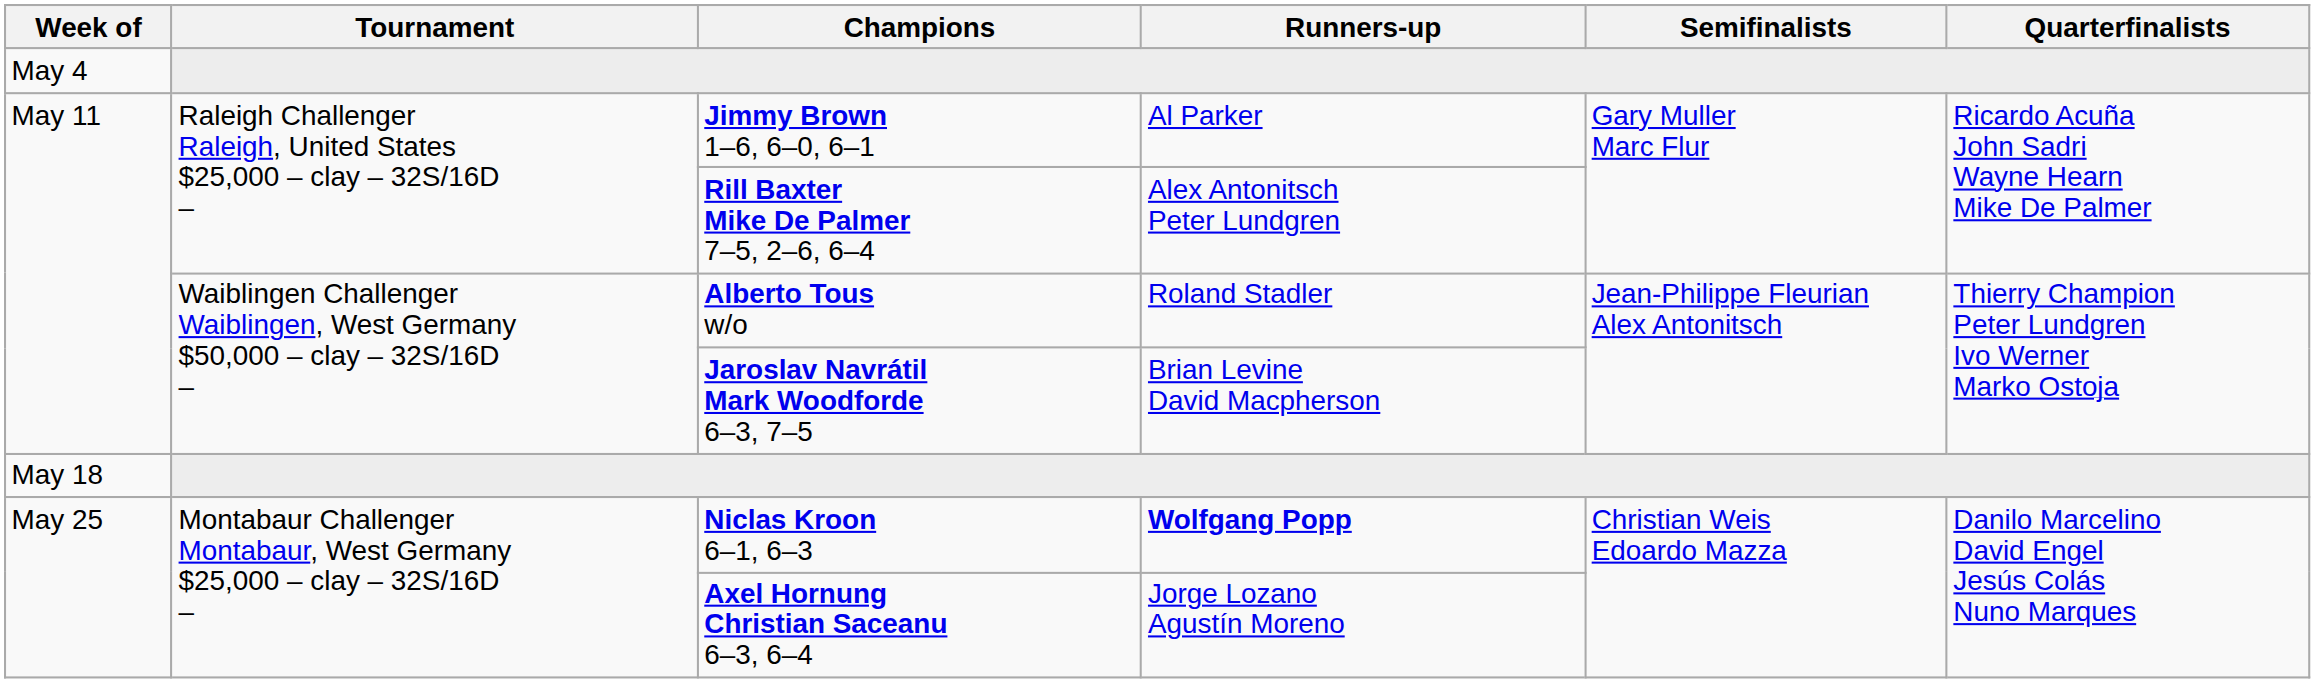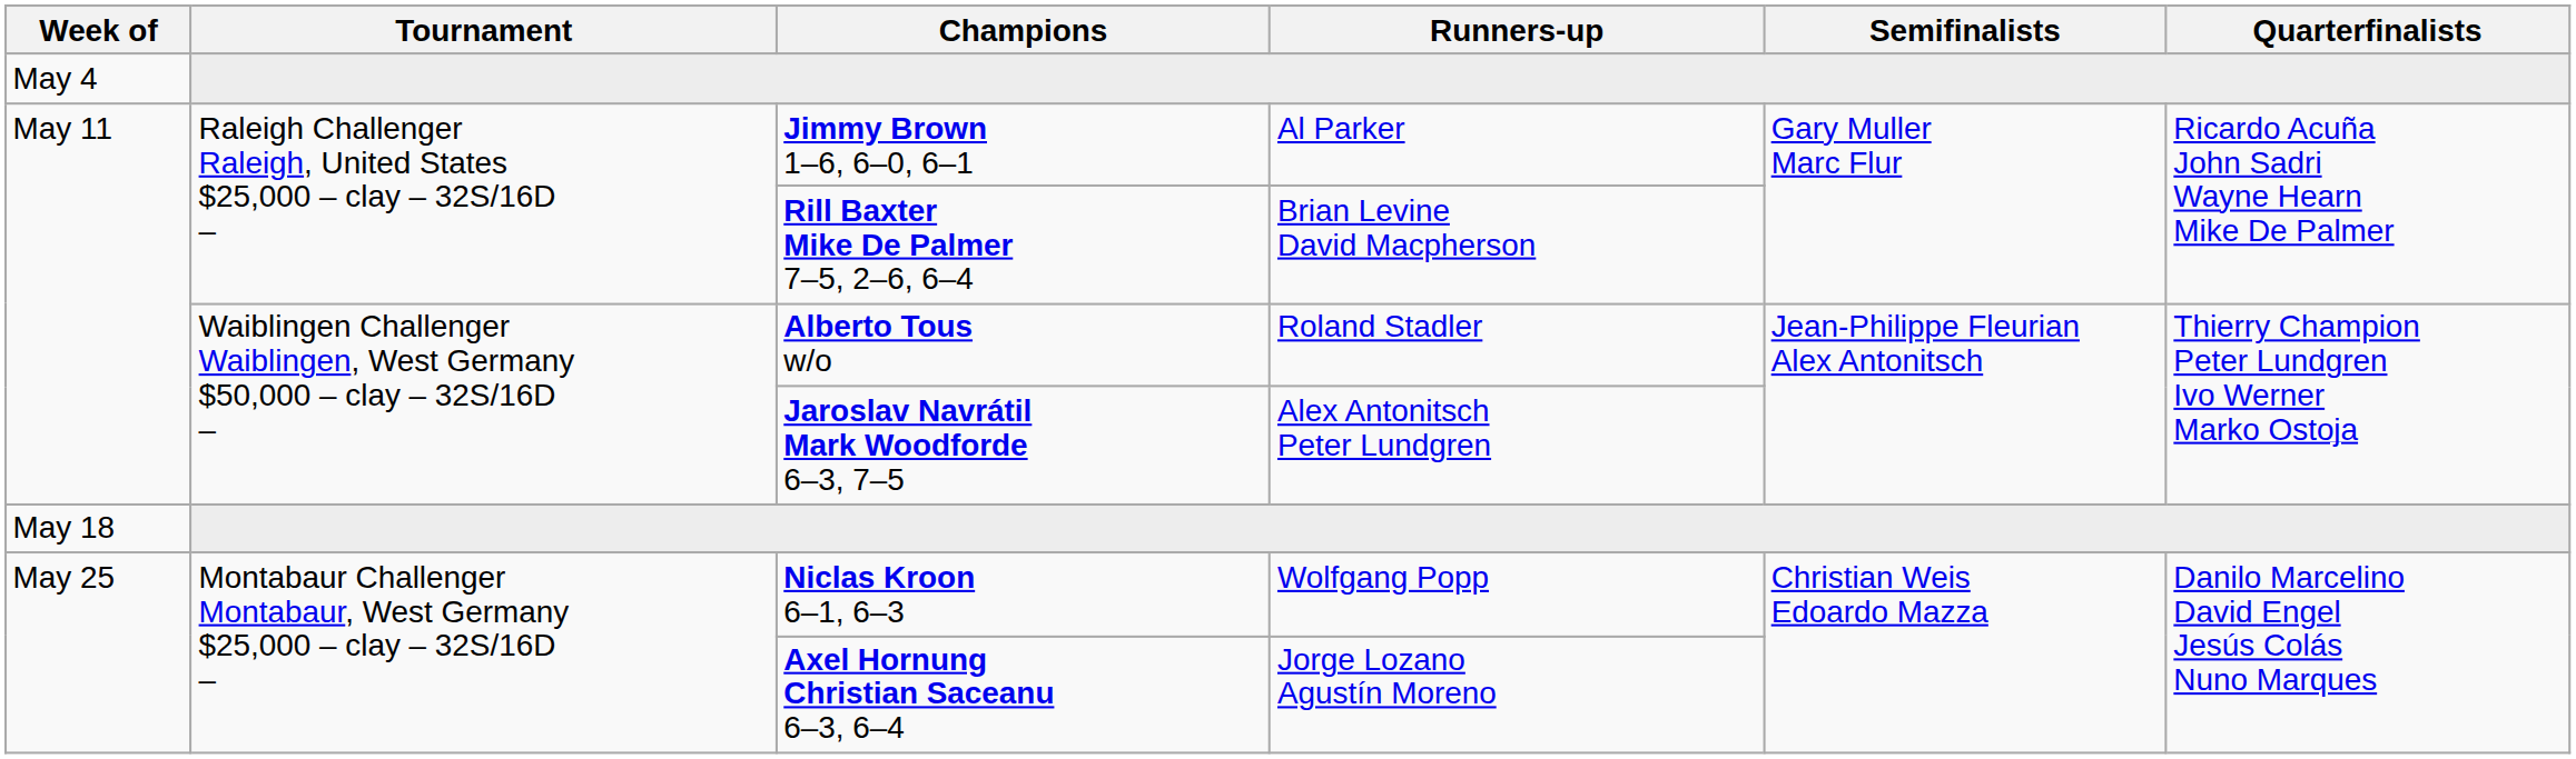 <table class="wikitable" style="font-size:85%;">
 <tr>
 <th width="75">Week of</th>
 <th width="250">Tournament</th>
 <th width="210">Champions</th>
 <th width="210">Runners-up</th>
 <th width="170">Semifinalists</th>
 <th width="170">Quarterfinalists</th>
 </tr>
 <tr valign="top">
 <td rowspan="1">May 4</td>
 <td colspan="5" bgcolor="#ededed"></td>
 </tr>
 <tr valign="top">
 <td rowspan="4">May 11</td>
 <td rowspan="2">Raleigh Challenger<br> <a href='#'>Raleigh</a>, United States<br>$25,000 – clay – 32S/16D<br>  – </td>
 <td> <strong><a href='#'>Jimmy Brown</a></strong> <br>1–6, 6–0, 6–1</td>
 <td> <a href='#'>Al Parker</a></td>
 <td rowspan="2"> <a href='#'>Gary Muller</a> <br>  <a href='#'>Marc Flur</a></td>
 <td rowspan="2"> <a href='#'>Ricardo Acuña</a> <br> <a href='#'>John Sadri</a> <br> <a href='#'>Wayne Hearn</a> <br>  <a href='#'>Mike De Palmer</a></td>
 </tr>
 <tr valign="top">
 <td> <strong><a href='#'>Rill Baxter</a></strong> <br> <strong><a href='#'>Mike De Palmer</a></strong><br>7–5, 2–6, 6–4</td>
-<td> <a href='#'>Alex Antonitsch</a> <br>  <a href='#'>Peter Lundgren</a></td>
+<td> <a href='#'>Brian Levine</a> <br>  <a href='#'>David Macpherson</a></td>
 </tr>
 <tr valign="top">
 <td rowspan="2">Waiblingen Challenger<br> <a href='#'>Waiblingen</a>, West Germany<br>$50,000 – clay – 32S/16D<br>  – </td>
 <td> <strong><a href='#'>Alberto Tous</a></strong> <br>w/o</td>
 <td> <a href='#'>Roland Stadler</a></td>
 <td rowspan="2"> <a href='#'>Jean-Philippe Fleurian</a> <br>  <a href='#'>Alex Antonitsch</a></td>
 <td rowspan="2"> <a href='#'>Thierry Champion</a> <br> <a href='#'>Peter Lundgren</a> <br> <a href='#'>Ivo Werner</a> <br>  <a href='#'>Marko Ostoja</a></td>
 </tr>
 <tr valign="top">
 <td> <strong><a href='#'>Jaroslav Navrátil</a></strong> <br> <strong><a href='#'>Mark Woodforde</a></strong><br>6–3, 7–5</td>
-<td> <a href='#'>Brian Levine</a> <br>  <a href='#'>David Macpherson</a></td>
+<td> <a href='#'>Alex Antonitsch</a> <br>  <a href='#'>Peter Lundgren</a></td>
 </tr>
 <tr valign="top">
 <td rowspan="1">May 18</td>
 <td colspan="5" bgcolor="#ededed"></td>
 </tr>
 <tr valign="top">
 <td rowspan="2">May 25</td>
 <td rowspan="2">Montabaur Challenger<br> <a href='#'>Montabaur</a>, West Germany<br>$25,000 – clay – 32S/16D<br>  – </td>
 <td> <strong><a href='#'>Niclas Kroon</a></strong> <br>6–1, 6–3</td>
-<td><strong> <a href='#'>Wolfgang Popp</a></strong></td>
+<td> <a href='#'>Wolfgang Popp</a></td>
 <td rowspan="2"> <a href='#'>Christian Weis</a> <br>  <a href='#'>Edoardo Mazza</a></td>
 <td rowspan="2"> <a href='#'>Danilo Marcelino</a> <br> <a href='#'>David Engel</a> <br> <a href='#'>Jesús Colás</a> <br>  <a href='#'>Nuno Marques</a></td>
 </tr>
 <tr valign="top">
 <td> <strong><a href='#'>Axel Hornung</a></strong> <br> <strong><a href='#'>Christian Saceanu</a></strong><br>6–3, 6–4</td>
 <td> <a href='#'>Jorge Lozano</a> <br>  <a href='#'>Agustín Moreno</a></td>
 </tr>
 </table>
